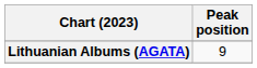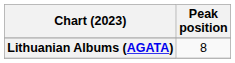 <table class="wikitable sortable plainrowheaders" style="text-align:center">
 <tr>
 <th scope="col">Chart (2023)</th>
 <th scope="col">Peak<br>position</th>
 </tr>
 <tr>
 </tr>
 <tr>
 <th scope="row">Lithuanian Albums (<a href='#'>AGATA</a>)</th>
-<td>9</td>
+<td>8</td>
 </tr>
 <tr>
 </tr>
 <tr>
 </tr>
 </table>
